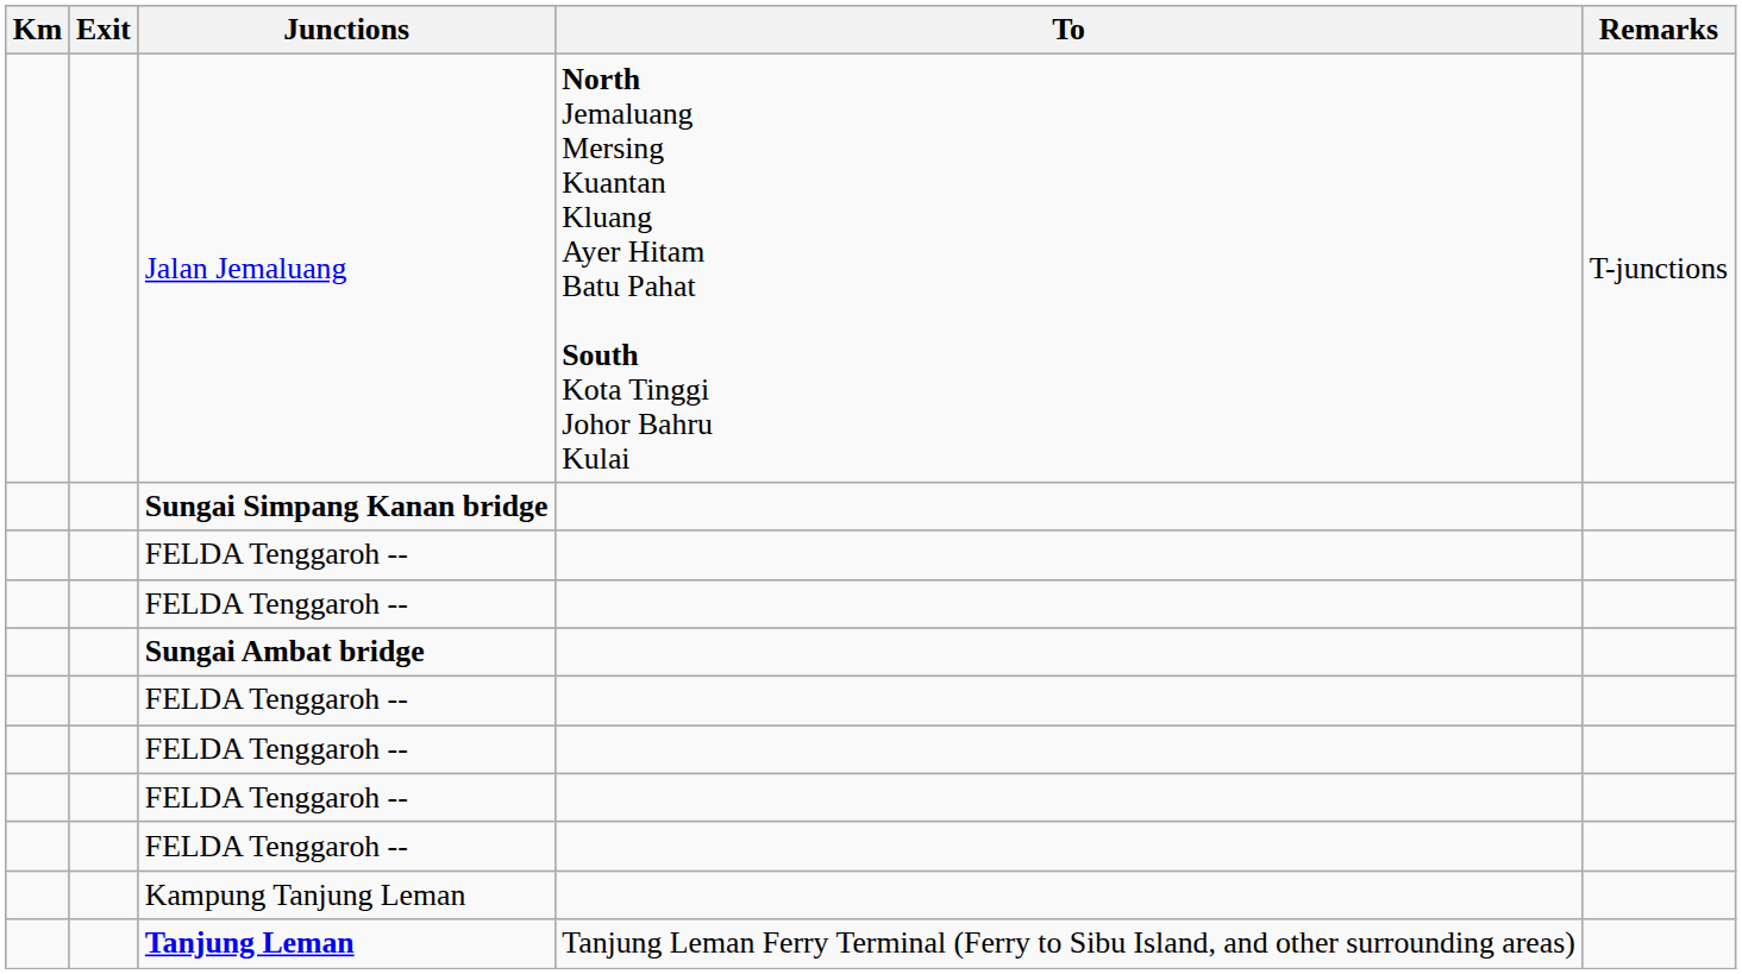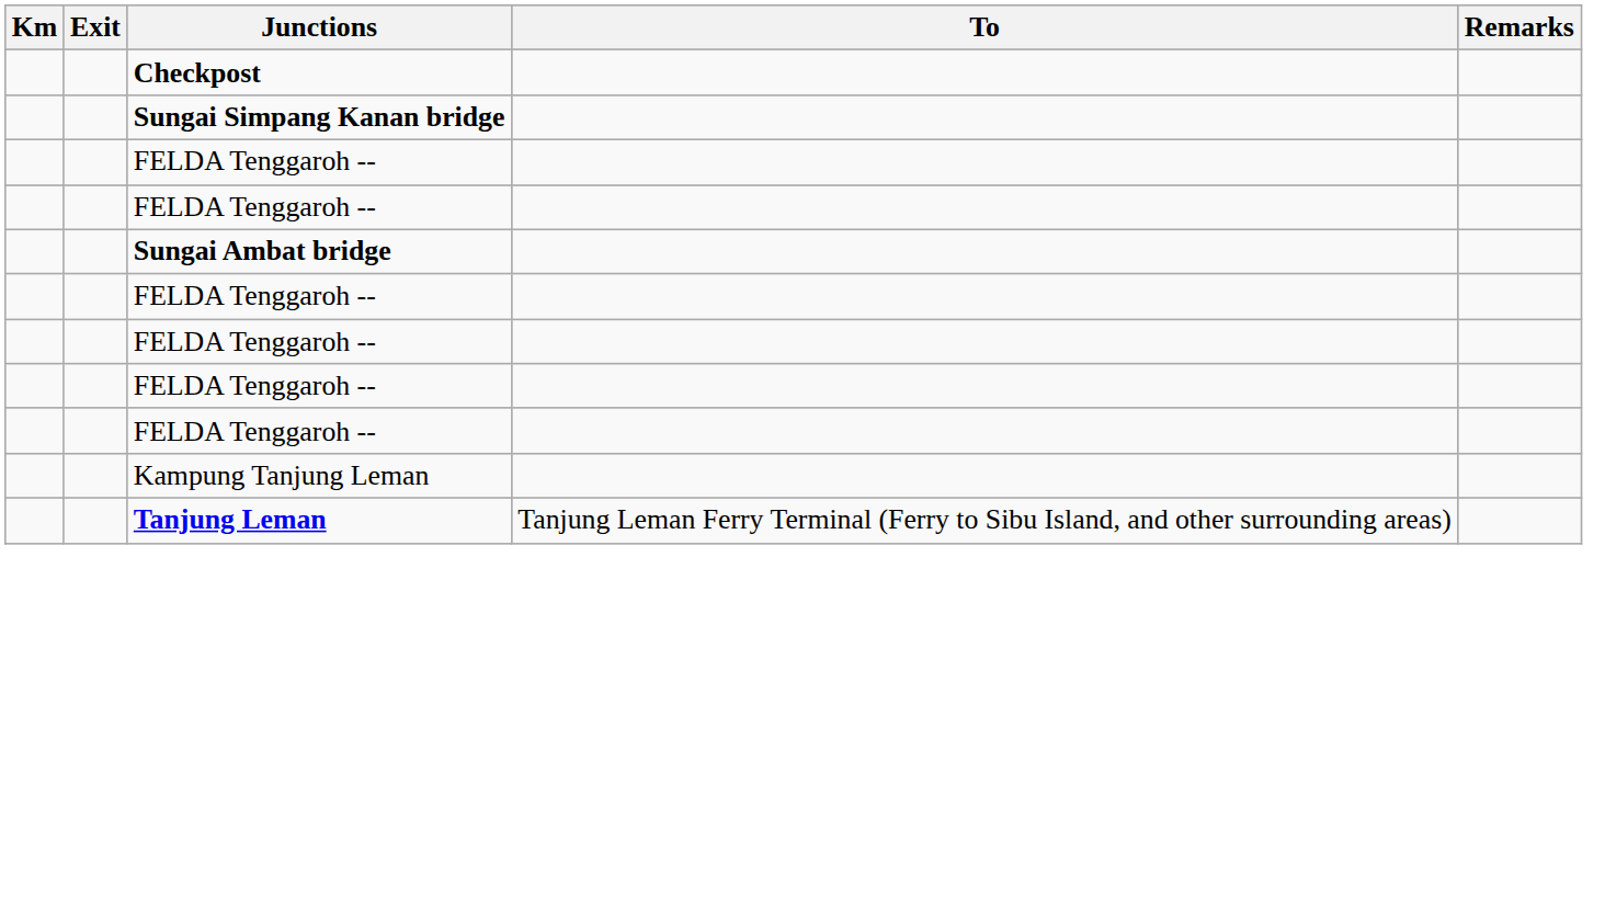 <table class="wikitable">
 <tr>
 <th>Km</th>
 <th>Exit</th>
 <th>Junctions</th>
 <th>To</th>
 <th>Remarks</th>
 </tr>
 <tr>
 <td></td>
 <td></td>
-<td><a href='#'>Jalan Jemaluang</a></td>
-<td><strong>North</strong><br>  Jemaluang<br>  Mersing<br>  Kuantan<br> Kluang<br> Ayer Hitam<br> Batu Pahat<br><br><strong>South</strong><br>  Kota Tinggi<br>  Johor Bahru<br> Kulai</td>
-<td>T-junctions</td>
+<td><strong>Checkpost</strong></td>
+<td></td>
+<td></td>
 </tr>
 <tr>
 <td></td>
 <td></td>
 <td><strong>Sungai Simpang Kanan bridge</strong></td>
 <td></td>
 <td></td>
 </tr>
 <tr>
 <td></td>
 <td></td>
 <td>FELDA Tenggaroh --</td>
 <td></td>
 <td></td>
 </tr>
 <tr>
 <td></td>
 <td></td>
 <td>FELDA Tenggaroh --</td>
 <td></td>
 <td></td>
 </tr>
 <tr>
 <td></td>
 <td></td>
 <td><strong>Sungai Ambat bridge</strong></td>
 <td></td>
 <td></td>
 </tr>
 <tr>
 <td></td>
 <td></td>
 <td>FELDA Tenggaroh --</td>
 <td></td>
 <td></td>
 </tr>
 <tr>
 <td></td>
 <td></td>
 <td>FELDA Tenggaroh --</td>
 <td></td>
 <td></td>
 </tr>
 <tr>
 <td></td>
 <td></td>
 <td>FELDA Tenggaroh --</td>
 <td></td>
 <td></td>
 </tr>
 <tr>
 <td></td>
 <td></td>
 <td>FELDA Tenggaroh --</td>
 <td></td>
 <td></td>
 </tr>
 <tr>
 <td></td>
 <td></td>
 <td>Kampung Tanjung Leman</td>
 <td></td>
 <td></td>
 </tr>
 <tr>
 <td></td>
 <td></td>
 <td><strong><a href='#'>Tanjung Leman</a></strong></td>
 <td>Tanjung Leman Ferry Terminal (Ferry to Sibu Island, and other surrounding areas)<br> </td>
 <td></td>
 </tr>
 </table>
